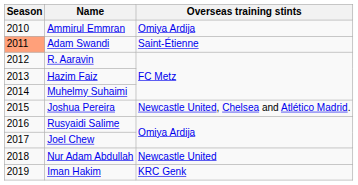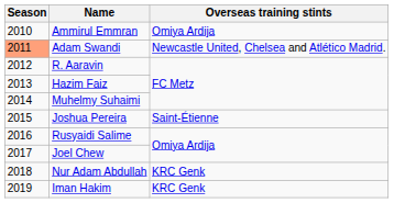 <table class="wikitable">
 <tr>
 <th>Season</th>
 <th>Name</th>
 <th><strong>Overseas training stints</strong></th>
 </tr>
 <tr>
 <td>2010</td>
 <td><a href='#'>Ammirul Emmran</a></td>
 <td><a href='#'>Omiya Ardija</a></td>
 </tr>
 <tr>
 <td style="background: lightsalmon;">2011</td>
 <td><a href='#'>Adam Swandi</a></td>
-<td><a href='#'>Saint-Étienne</a></td>
+<td><a href='#'>Newcastle United</a>, <a href='#'>Chelsea</a> and <a href='#'>Atlético Madrid</a>.</td>
 </tr>
 <tr>
 <td>2012</td>
 <td><a href='#'>R. Aaravin</a></td>
 <td rowspan="3"><a href='#'>FC Metz</a></td>
 </tr>
 <tr>
 <td>2013</td>
 <td><a href='#'>Hazim Faiz</a></td>
 </tr>
 <tr>
 <td>2014</td>
 <td><a href='#'>Muhelmy Suhaimi</a></td>
 </tr>
 <tr>
 <td>2015</td>
 <td><a href='#'>Joshua Pereira</a></td>
-<td><a href='#'>Newcastle United</a>, <a href='#'>Chelsea</a> and <a href='#'>Atlético Madrid</a>.</td>
+<td><a href='#'>Saint-Étienne</a></td>
 </tr>
 <tr>
 <td>2016</td>
 <td><a href='#'>Rusyaidi Salime</a></td>
 <td rowspan="2"><a href='#'>Omiya Ardija</a></td>
 </tr>
 <tr>
 <td>2017</td>
 <td><a href='#'>Joel Chew</a></td>
 </tr>
 <tr>
 <td>2018</td>
 <td><a href='#'>Nur Adam Abdullah</a></td>
-<td><a href='#'>Newcastle United</a></td>
+<td><a href='#'>KRC Genk</a></td>
 </tr>
 <tr>
 <td>2019</td>
 <td><a href='#'>Iman Hakim</a></td>
 <td><a href='#'>KRC Genk</a></td>
 </tr>
 </table>
